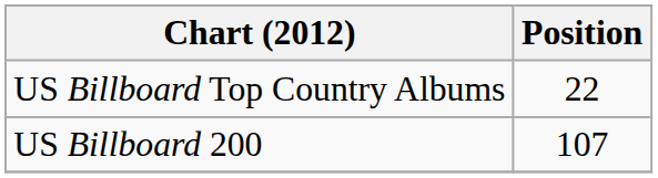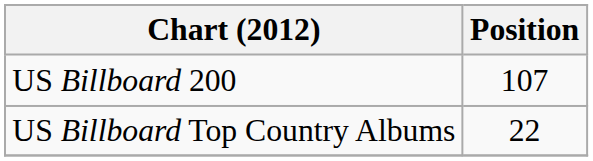 <table class="wikitable">
 <tr>
 <th>Chart (2012)</th>
 <th>Position</th>
 </tr>
 <tr>
+<td>US <em>Billboard</em> 200</td>
+<td style="text-align:center;">107</td>
+</tr>
+<tr>
 <td>US <em>Billboard</em> Top Country Albums</td>
 <td style="text-align:center;">22</td>
 </tr>
 <tr>
-<td>US <em>Billboard</em> 200</td>
-<td style="text-align:center;">107</td>
-</tr>
-<tr>
 </tr>
 </table>
